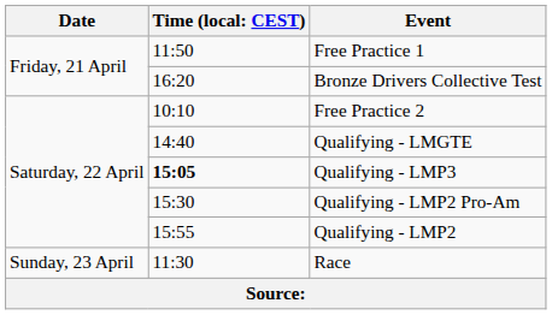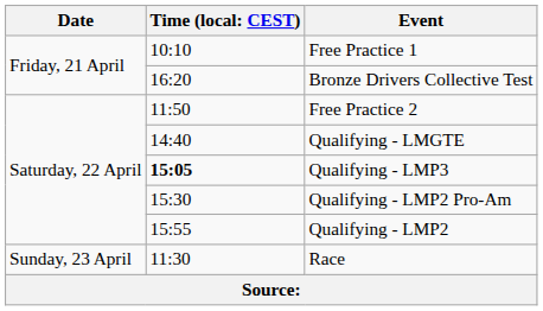 <table class="wikitable" style="font-size: 90%;">
 <tr>
 <th>Date</th>
 <th>Time (local: <a href='#'>CEST</a>)</th>
 <th>Event</th>
 </tr>
 <tr>
 <td rowspan="2">Friday, 21 April</td>
-<td>11:50</td>
+<td>10:10</td>
 <td>Free Practice 1</td>
 </tr>
 <tr>
 <td>16:20</td>
 <td>Bronze Drivers Collective Test</td>
 </tr>
 <tr>
 <td rowspan="5">Saturday, 22 April</td>
-<td>10:10</td>
+<td>11:50</td>
 <td>Free Practice 2</td>
 </tr>
 <tr>
 <td>14:40</td>
 <td>Qualifying - LMGTE</td>
 </tr>
 <tr>
 <td><strong>15:05</strong></td>
 <td>Qualifying - LMP3</td>
 </tr>
 <tr>
 <td>15:30</td>
 <td>Qualifying - LMP2 Pro-Am</td>
 </tr>
 <tr>
 <td>15:55</td>
 <td>Qualifying - LMP2</td>
 </tr>
 <tr>
 <td>Sunday, 23 April</td>
 <td>11:30</td>
 <td>Race</td>
 </tr>
 <tr>
 <th colspan="3">Source:</th>
 </tr>
 </table>
